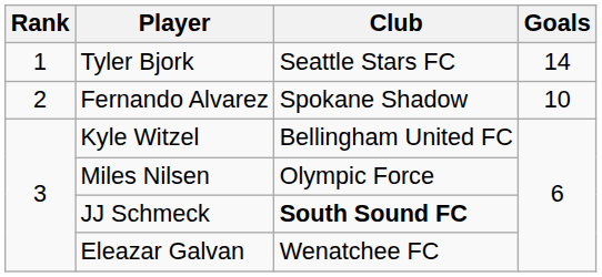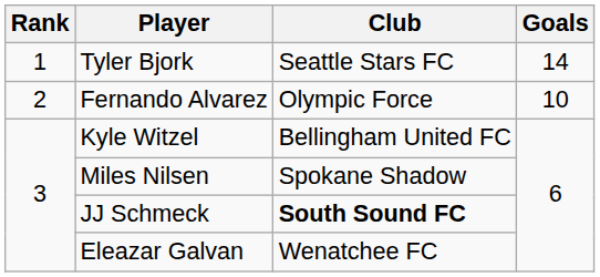 <table class="wikitable" style="text-align:center">
 <tr>
 <th>Rank</th>
 <th>Player</th>
 <th>Club</th>
 <th>Goals</th>
 </tr>
 <tr>
 <td>1</td>
 <td align="left">Tyler Bjork</td>
 <td align="left">Seattle Stars FC</td>
 <td>14</td>
 </tr>
 <tr>
 <td>2</td>
 <td align="left">Fernando Alvarez</td>
-<td align="left">Spokane Shadow</td>
+<td align="left">Olympic Force</td>
 <td>10</td>
 </tr>
 <tr>
 <td rowspan="4">3</td>
 <td align="left">Kyle Witzel</td>
 <td align="left">Bellingham United FC</td>
 <td rowspan="4">6</td>
 </tr>
 <tr>
 <td align="left">Miles Nilsen</td>
-<td align="left">Olympic Force</td>
+<td align="left">Spokane Shadow</td>
 </tr>
 <tr>
 <td align="left">JJ Schmeck</td>
 <td align="left"><strong>South Sound FC</strong></td>
 </tr>
 <tr>
 <td align="left">Eleazar Galvan</td>
 <td align="left">Wenatchee FC</td>
 </tr>
 </table>
